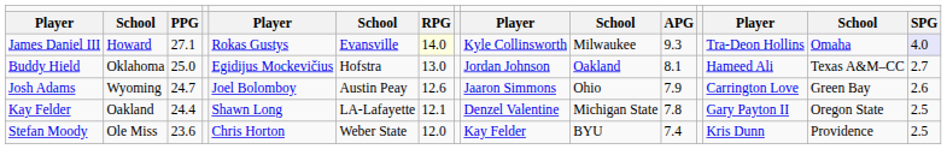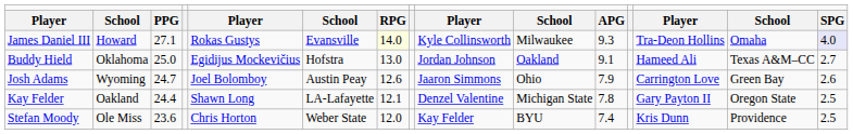 <table class="wikitable" style="text-align: left;">
 <tr>
 <td colspan=3></td>
 <td></td>
 <td colspan=3></td>
 <td></td>
 <td colspan=3></td>
 <td></td>
 <td colspan=3></td>
 </tr>
 <tr>
 <th>Player</th>
 <th>School</th>
 <th>PPG</th>
 <th></th>
 <th>Player</th>
 <th>School</th>
 <th>RPG</th>
 <th></th>
 <th>Player</th>
 <th>School</th>
 <th>APG</th>
 <th></th>
 <th>Player</th>
 <th>School</th>
 <th>SPG</th>
 </tr>
 <tr>
 <td><a href='#'>James Daniel III</a></td>
 <td><a href='#'>Howard</a></td>
 <td>27.1</td>
 <td></td>
 <td><a href='#'>Rokas Gustys</a></td>
 <td><a href='#'>Evansville</a></td>
 <td style="background: lightyellow;">14.0</td>
 <td></td>
 <td><a href='#'>Kyle Collinsworth</a></td>
 <td>Milwaukee</td>
 <td>9.3</td>
 <td></td>
 <td><a href='#'>Tra-Deon Hollins</a></td>
 <td><a href='#'>Omaha</a></td>
 <td style="background: lavender;">4.0</td>
 </tr>
 <tr>
 <td><a href='#'>Buddy Hield</a></td>
 <td>Oklahoma</td>
 <td>25.0</td>
 <td></td>
 <td><a href='#'>Egidijus Mockevičius</a></td>
 <td>Hofstra</td>
 <td>13.0</td>
 <td></td>
 <td><a href='#'>Jordan Johnson</a></td>
 <td><a href='#'>Oakland</a></td>
-<td>8.1</td>
+<td>9.1</td>
 <td></td>
 <td><a href='#'>Hameed Ali</a></td>
 <td>Texas A&M–CC</td>
 <td>2.7</td>
 </tr>
 <tr>
 <td><a href='#'>Josh Adams</a></td>
 <td>Wyoming</td>
 <td>24.7</td>
 <td></td>
 <td><a href='#'>Joel Bolomboy</a></td>
 <td>Austin Peay</td>
 <td>12.6</td>
 <td></td>
 <td><a href='#'>Jaaron Simmons</a></td>
 <td>Ohio</td>
 <td>7.9</td>
 <td></td>
 <td><a href='#'>Carrington Love</a></td>
 <td>Green Bay</td>
 <td>2.6</td>
 </tr>
 <tr>
 <td><a href='#'>Kay Felder</a></td>
 <td>Oakland</td>
 <td>24.4</td>
 <td></td>
 <td><a href='#'>Shawn Long</a></td>
 <td>LA-Lafayette</td>
 <td>12.1</td>
 <td></td>
 <td><a href='#'>Denzel Valentine</a></td>
 <td>Michigan State</td>
 <td>7.8</td>
 <td></td>
 <td><a href='#'>Gary Payton II</a></td>
 <td>Oregon State</td>
 <td>2.5</td>
 </tr>
 <tr>
 <td><a href='#'>Stefan Moody</a></td>
 <td>Ole Miss</td>
 <td>23.6</td>
 <td></td>
 <td><a href='#'>Chris Horton</a></td>
 <td>Weber State</td>
 <td>12.0</td>
 <td></td>
 <td><a href='#'>Kay Felder</a></td>
 <td>BYU</td>
 <td>7.4</td>
 <td></td>
 <td><a href='#'>Kris Dunn</a></td>
 <td>Providence</td>
 <td>2.5</td>
 </tr>
 </table>
